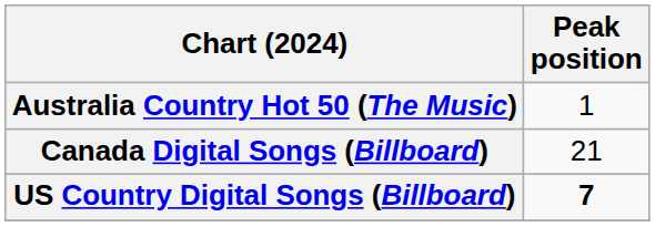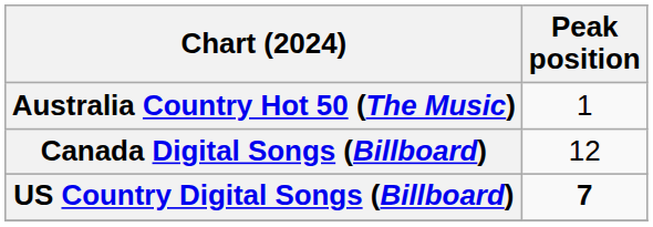 <table class="wikitable sortable plainrowheaders" style="text-align:center;">
 <tr>
 <th scope="col">Chart (2024)</th>
 <th scope="col">Peak<br>position</th>
 </tr>
 <tr>
 <th scope="row">Australia <a href='#'>Country Hot 50</a> (<em><a href='#'>The Music</a></em>)</th>
 <td>1</td>
 </tr>
 <tr>
 <th scope="row">Canada <a href='#'>Digital Songs</a> (<em><a href='#'>Billboard</a></em>)</th>
-<td>21</td>
+<td>12</td>
 </tr>
 <tr>
 <th scope="row">US <a href='#'>Country Digital Songs</a> (<a href='#'><em>Billboard</em></a>)</th>
 <td style="text-align:center;"><strong>7</strong></td>
 </tr>
 <tr>
 </tr>
 </table>
